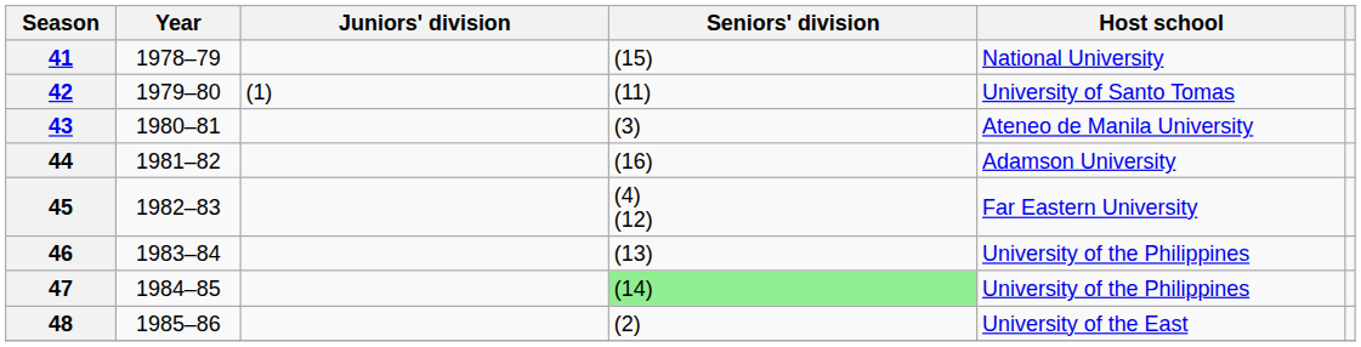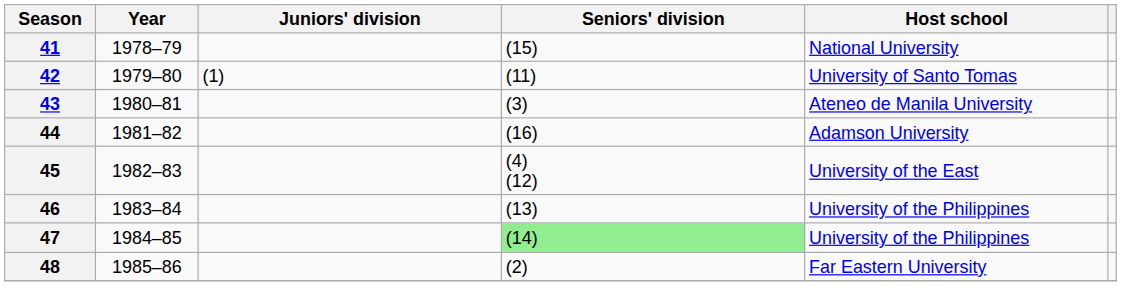 <table class="wikitable plainrowheaders" style="font-size:95%;">
 <tr>
 <th scope="col" style="width:70px;">Season</th>
 <th scope="col" style="width:80px;">Year</th>
 <th scope="col" style="width:250px">Juniors' division</th>
 <th scope="col" style="width:250px">Seniors' division</th>
 <th scope="col" style="width:250px">Host school</th>
 <th scope="col"></th>
 </tr>
 <tr>
 <th scope="row" style="text-align:center;"><a href='#'>41</a></th>
 <td align=center>1978–79</td>
 <td></td>
 <td> (15)</td>
 <td><a href='#'>National University</a></td>
 <td align=center></td>
 </tr>
 <tr>
 <th scope="row" style="text-align:center;"><a href='#'>42</a></th>
 <td align=center>1979–80</td>
 <td> (1)</td>
 <td> (11)</td>
 <td><a href='#'>University of Santo Tomas</a></td>
 <td align=center></td>
 </tr>
 <tr>
 <th scope="row" style="text-align:center;"><a href='#'>43</a></th>
 <td align=center>1980–81</td>
 <td></td>
 <td> (3)</td>
 <td><a href='#'>Ateneo de Manila University</a></td>
 <td align=center></td>
 </tr>
 <tr>
 <th scope="row" style="text-align:center;">44</th>
 <td align=center>1981–82</td>
 <td></td>
 <td> (16)</td>
 <td><a href='#'>Adamson University</a></td>
 <td align=center></td>
 </tr>
 <tr>
 <th scope="row" style="text-align:center;">45</th>
 <td align=center>1982–83</td>
 <td></td>
 <td> (4)<br> (12)</td>
-<td><a href='#'>Far Eastern University</a></td>
+<td><a href='#'>University of the East</a></td>
 <td align=center></td>
 </tr>
 <tr>
 <th scope="row" style="text-align:center;">46</th>
 <td align=center>1983–84</td>
 <td></td>
 <td> (13)</td>
 <td><a href='#'>University of the Philippines</a></td>
 <td align=center></td>
 </tr>
 <tr>
 <th scope="row" style="text-align:center;">47</th>
 <td align=center>1984–85</td>
 <td></td>
 <td style="background: lightgreen;"> (14)</td>
 <td><a href='#'>University of the Philippines</a></td>
 <td align=center></td>
 </tr>
 <tr>
 <th scope="row" style="text-align:center;">48</th>
 <td align=center>1985–86</td>
 <td></td>
 <td> (2)</td>
-<td><a href='#'>University of the East</a></td>
+<td><a href='#'>Far Eastern University</a></td>
 <td align=center></td>
 </tr>
 <tr>
 </tr>
 </table>
